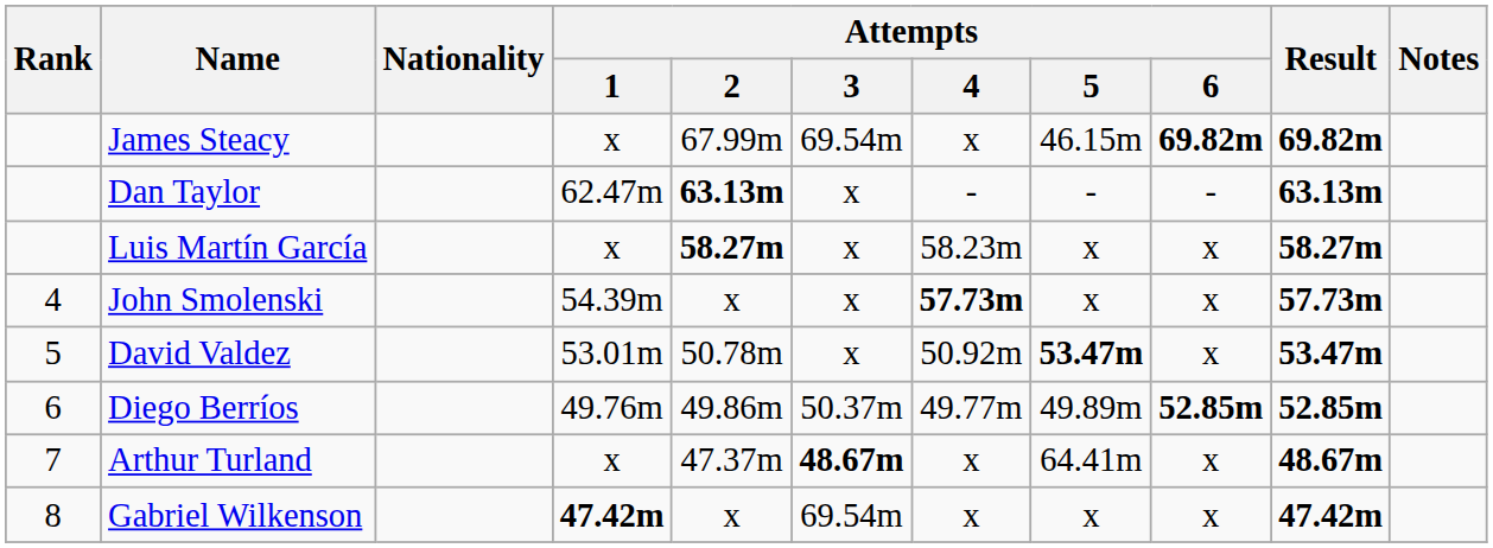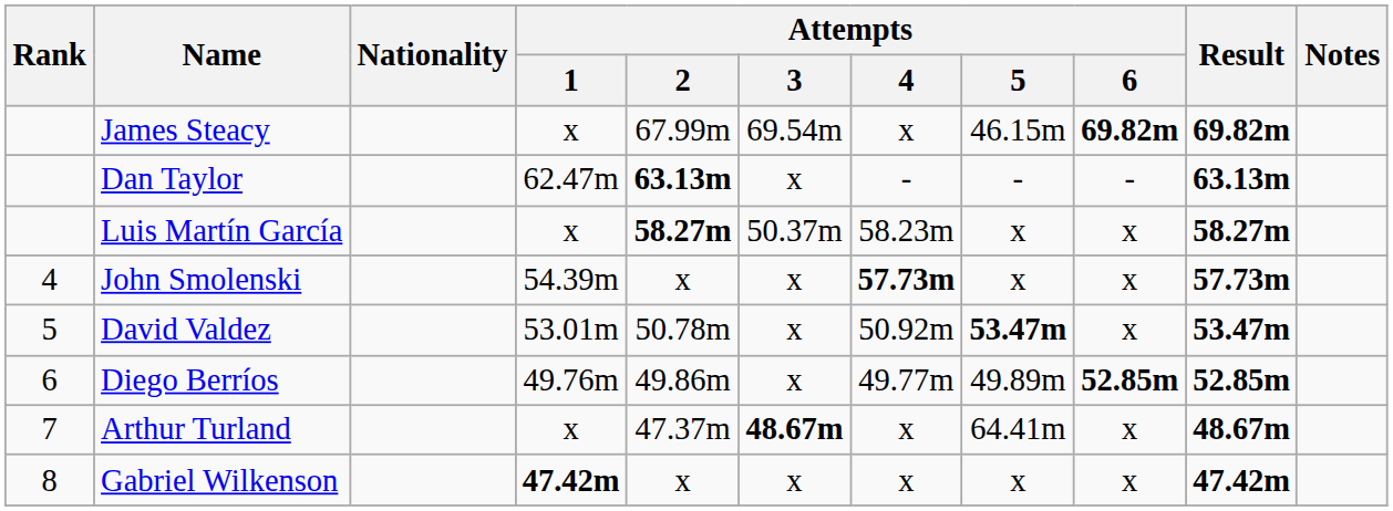 <table class="wikitable sortable" style="text-align:center">
 <tr>
 <th rowspan=2>Rank</th>
 <th rowspan=2>Name</th>
 <th rowspan=2>Nationality</th>
 <th colspan=6>Attempts</th>
 <th rowspan=2>Result</th>
 <th rowspan=2>Notes</th>
 </tr>
 <tr>
 <th>1</th>
 <th>2</th>
 <th>3</th>
 <th>4</th>
 <th>5</th>
 <th>6</th>
 </tr>
 <tr>
 <td align=center></td>
 <td align=left><a href='#'>James Steacy</a></td>
 <td align=left></td>
 <td>x</td>
 <td>67.99m</td>
 <td>69.54m</td>
 <td>x</td>
 <td>46.15m</td>
 <td><strong>69.82m</strong></td>
 <td><strong>69.82m</strong></td>
 <td></td>
 </tr>
 <tr>
 <td align=center></td>
 <td align=left><a href='#'>Dan Taylor</a></td>
 <td align=left></td>
 <td>62.47m</td>
 <td><strong>63.13m</strong></td>
 <td>x</td>
 <td>-</td>
 <td>-</td>
 <td>-</td>
 <td><strong>63.13m</strong></td>
 <td></td>
 </tr>
 <tr>
 <td align=center></td>
 <td align=left><a href='#'>Luis Martín García</a></td>
 <td align=left></td>
 <td>x</td>
 <td><strong>58.27m</strong></td>
-<td>x</td>
+<td>50.37m</td>
 <td>58.23m</td>
 <td>x</td>
 <td>x</td>
 <td><strong>58.27m</strong></td>
 <td></td>
 </tr>
 <tr>
 <td align=center>4</td>
 <td align=left><a href='#'>John Smolenski</a></td>
 <td align=left></td>
 <td>54.39m</td>
 <td>x</td>
 <td>x</td>
 <td><strong>57.73m</strong></td>
 <td>x</td>
 <td>x</td>
 <td><strong>57.73m</strong></td>
 <td></td>
 </tr>
 <tr>
 <td align=center>5</td>
 <td align=left><a href='#'>David Valdez</a></td>
 <td align=left></td>
 <td>53.01m</td>
 <td>50.78m</td>
 <td>x</td>
 <td>50.92m</td>
 <td><strong>53.47m</strong></td>
 <td>x</td>
 <td><strong>53.47m</strong></td>
 <td></td>
 </tr>
 <tr>
 <td align=center>6</td>
 <td align=left><a href='#'>Diego Berríos</a></td>
 <td align=left></td>
 <td>49.76m</td>
 <td>49.86m</td>
-<td>50.37m</td>
+<td>x</td>
 <td>49.77m</td>
 <td>49.89m</td>
 <td><strong>52.85m</strong></td>
 <td><strong>52.85m</strong></td>
 <td></td>
 </tr>
 <tr>
 <td align=center>7</td>
 <td align=left><a href='#'>Arthur Turland</a></td>
 <td align=left></td>
 <td>x</td>
 <td>47.37m</td>
 <td><strong>48.67m</strong></td>
 <td>x</td>
 <td>64.41m</td>
 <td>x</td>
 <td><strong>48.67m</strong></td>
 <td></td>
 </tr>
 <tr>
 <td align=center>8</td>
 <td align=left><a href='#'>Gabriel Wilkenson</a></td>
 <td align=left></td>
 <td><strong>47.42m</strong></td>
 <td>x</td>
-<td>69.54m</td>
+<td>x</td>
 <td>x</td>
 <td>x</td>
 <td>x</td>
 <td><strong>47.42m</strong></td>
 <td></td>
 </tr>
 </table>
